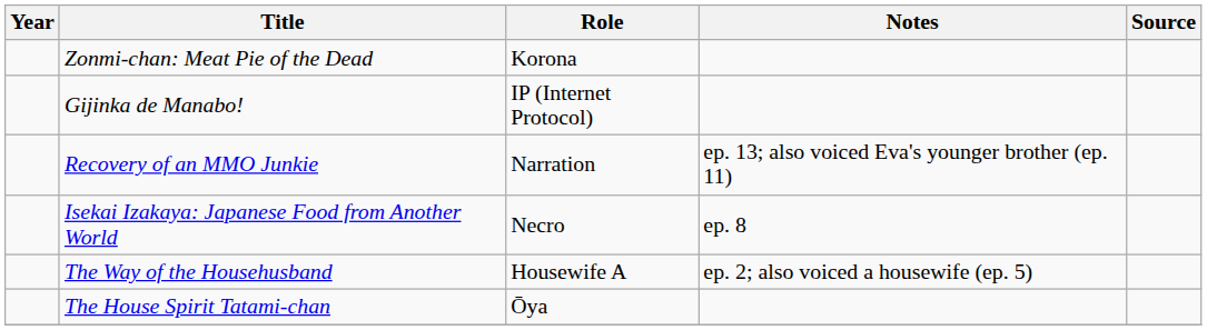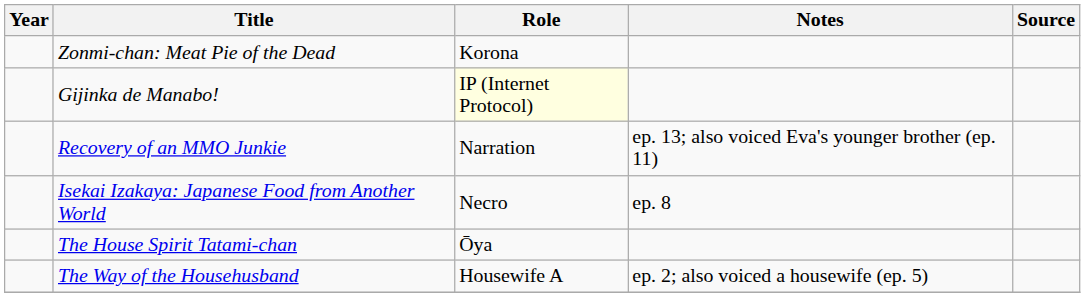 <table class="wikitable sortable plainrowheaders">
 <tr>
 <th>Year</th>
 <th class="unsortable">Title</th>
 <th class="unsortable">Role</th>
 <th class="unsortable">Notes</th>
 <th class="unsortable">Source</th>
 </tr>
 <tr>
 <td></td>
 <td><em>Zonmi-chan: Meat Pie of the Dead</em></td>
 <td>Korona</td>
 <td></td>
 <td></td>
 </tr>
 <tr>
 <td></td>
 <td><em>Gijinka de Manabo!</em></td>
-<td>IP (Internet Protocol)</td>
+<td style="background: lightyellow;">IP (Internet Protocol)</td>
 <td></td>
 <td></td>
 </tr>
 <tr>
 <td></td>
 <td><em><a href='#'>Recovery of an MMO Junkie</a></em></td>
 <td>Narration</td>
 <td>ep. 13; also voiced Eva's younger brother (ep. 11)</td>
 <td></td>
 </tr>
 <tr>
 <td></td>
 <td><em><a href='#'>Isekai Izakaya: Japanese Food from Another World</a></em></td>
 <td>Necro</td>
 <td>ep. 8</td>
 <td></td>
 </tr>
 <tr>
 <td></td>
+<td><em><a href='#'>The House Spirit Tatami-chan</a></em></td>
+<td>Ōya</td>
+<td></td>
+<td></td>
+</tr>
+<tr>
+<td></td>
 <td><em><a href='#'>The Way of the Househusband</a></em></td>
 <td>Housewife A</td>
 <td>ep. 2; also voiced a housewife (ep. 5)</td>
 <td></td>
 </tr>
 <tr>
-<td></td>
-<td><em><a href='#'>The House Spirit Tatami-chan</a></em></td>
-<td>Ōya</td>
-<td></td>
-<td></td>
-</tr>
-<tr>
 </tr>
 </table>
